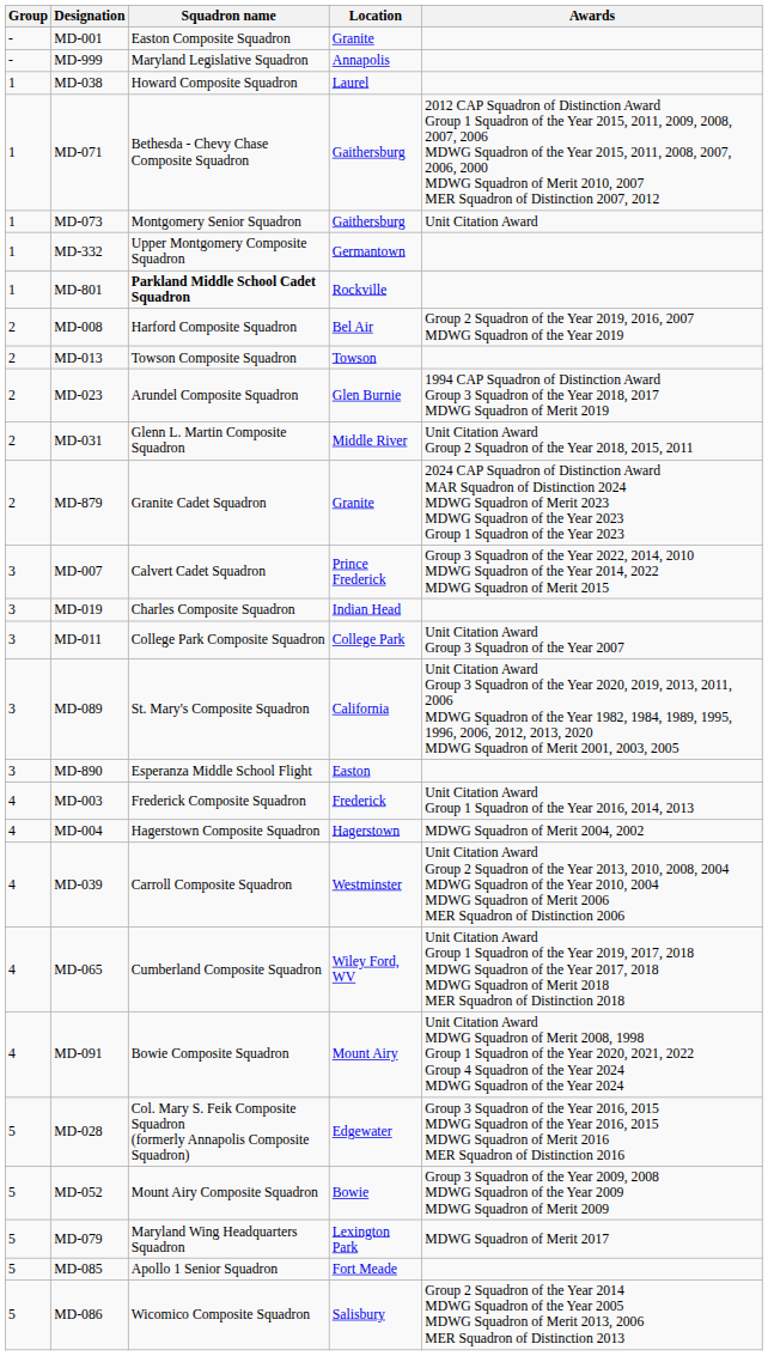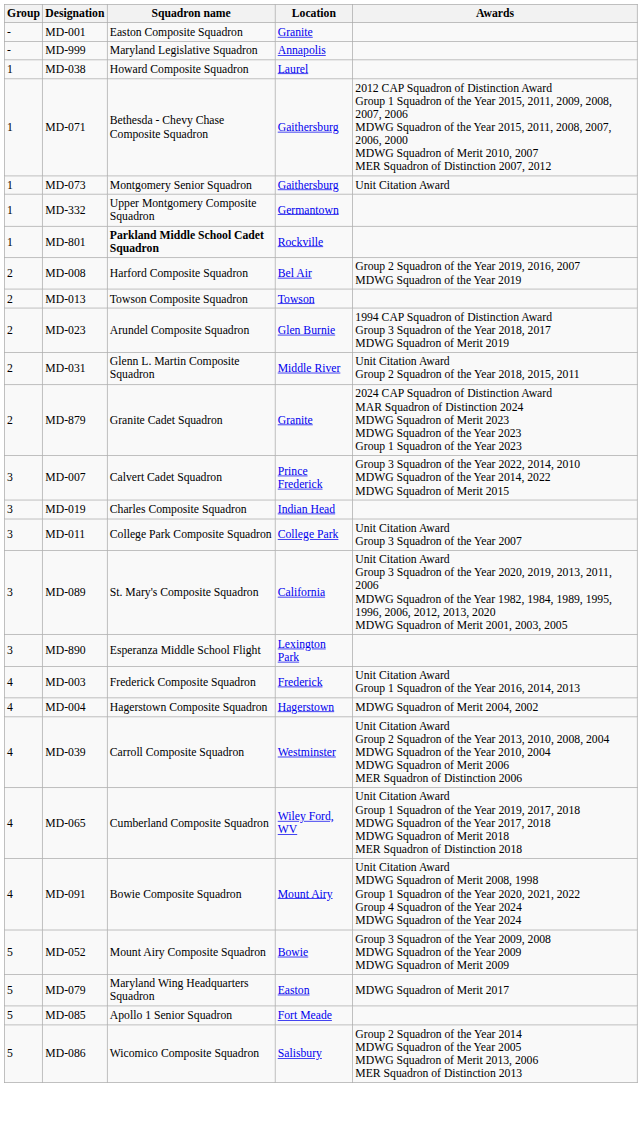 <table class="wikitable">
 <tr>
 <th>Group</th>
 <th>Designation </th>
 <th>Squadron name</th>
 <th>Location</th>
 <th>Awards</th>
 </tr>
 <tr>
 <td>-</td>
 <td>MD-001</td>
 <td>Easton Composite Squadron</td>
 <td><a href='#'>Granite</a></td>
 <td></td>
 </tr>
 <tr>
 <td>-</td>
 <td>MD-999</td>
 <td>Maryland Legislative Squadron</td>
 <td><a href='#'>Annapolis</a></td>
 <td></td>
 </tr>
 <tr>
 <td>1</td>
 <td>MD-038</td>
 <td>Howard Composite Squadron</td>
 <td><a href='#'>Laurel</a></td>
 <td></td>
 </tr>
 <tr>
 <td>1</td>
 <td>MD-071</td>
 <td>Bethesda - Chevy Chase Composite Squadron</td>
 <td><a href='#'>Gaithersburg</a></td>
 <td>2012 CAP Squadron of Distinction Award<br>Group 1 Squadron of the Year 2015, 2011, 2009, 2008, 2007, 2006<br>MDWG Squadron of the Year 2015, 2011, 2008, 2007, 2006, 2000<br>MDWG Squadron of Merit 2010, 2007<br>MER Squadron of Distinction 2007, 2012</td>
 </tr>
 <tr>
 <td>1</td>
 <td>MD-073</td>
 <td>Montgomery Senior Squadron</td>
 <td><a href='#'>Gaithersburg</a></td>
 <td>Unit Citation Award </td>
 </tr>
 <tr>
 <td>1</td>
 <td>MD-332</td>
 <td>Upper Montgomery Composite Squadron</td>
 <td><a href='#'>Germantown</a></td>
 <td></td>
 </tr>
 <tr>
 <td>1</td>
 <td>MD-801</td>
 <td><strong>Parkland Middle School Cadet Squadron</strong></td>
 <td><a href='#'>Rockville</a></td>
 <td></td>
 </tr>
 <tr>
 <td>2</td>
 <td>MD-008</td>
 <td>Harford Composite Squadron</td>
 <td><a href='#'>Bel Air</a></td>
 <td>Group 2 Squadron of the Year 2019, 2016, 2007<br>MDWG Squadron of the Year 2019</td>
 </tr>
 <tr>
 <td>2</td>
 <td>MD-013</td>
 <td>Towson Composite Squadron</td>
 <td><a href='#'>Towson</a></td>
 <td></td>
 </tr>
 <tr>
 <td>2</td>
 <td>MD-023</td>
 <td>Arundel Composite Squadron</td>
 <td><a href='#'>Glen Burnie</a></td>
 <td>1994 CAP Squadron of Distinction Award<br>Group 3 Squadron of the Year 2018, 2017<br>MDWG Squadron of Merit 2019</td>
 </tr>
 <tr>
 <td>2</td>
 <td>MD-031</td>
 <td>Glenn L. Martin Composite Squadron</td>
 <td><a href='#'>Middle River</a></td>
 <td>Unit Citation Award <br>Group 2 Squadron of the Year 2018, 2015, 2011</td>
 </tr>
 <tr>
 <td>2</td>
 <td>MD-879</td>
 <td>Granite Cadet Squadron</td>
 <td><a href='#'>Granite</a></td>
 <td>2024 CAP Squadron of Distinction Award<br>MAR Squadron of Distinction 2024<br>MDWG Squadron of Merit 2023<br>MDWG Squadron of the Year 2023<br>Group 1 Squadron of the Year 2023</td>
 </tr>
 <tr>
 <td>3</td>
 <td>MD-007</td>
 <td>Calvert Cadet Squadron</td>
 <td><a href='#'>Prince Frederick</a></td>
 <td>Group 3 Squadron of the Year 2022, 2014, 2010<br>MDWG Squadron of the Year 2014, 2022<br>MDWG Squadron of Merit 2015</td>
 </tr>
 <tr>
 <td>3</td>
 <td>MD-019</td>
 <td>Charles Composite Squadron</td>
 <td><a href='#'>Indian Head</a></td>
 <td></td>
 </tr>
 <tr>
 <td>3</td>
 <td>MD-011</td>
 <td>College Park Composite Squadron</td>
 <td><a href='#'>College Park</a></td>
 <td>Unit Citation Award <br>Group 3 Squadron of the Year 2007</td>
 </tr>
 <tr>
 <td>3</td>
 <td>MD-089</td>
 <td>St. Mary's Composite Squadron</td>
 <td><a href='#'>California</a></td>
 <td>Unit Citation Award <br>Group 3 Squadron of the Year 2020, 2019, 2013, 2011, 2006<br>MDWG Squadron of the Year 1982, 1984, 1989, 1995, 1996, 2006, 2012, 2013, 2020<br>MDWG Squadron of Merit 2001, 2003, 2005</td>
 </tr>
 <tr>
 <td>3</td>
 <td>MD-890</td>
 <td>Esperanza Middle School Flight</td>
-<td><a href='#'>Easton</a></td>
+<td><a href='#'>Lexington Park</a></td>
 <td></td>
 </tr>
 <tr>
 <td>4</td>
 <td>MD-003</td>
 <td>Frederick Composite Squadron</td>
 <td><a href='#'>Frederick</a></td>
 <td>Unit Citation Award <br>Group 1 Squadron of the Year 2016, 2014, 2013</td>
 </tr>
 <tr>
 <td>4</td>
 <td>MD-004</td>
 <td>Hagerstown Composite Squadron</td>
 <td><a href='#'>Hagerstown</a></td>
 <td>MDWG Squadron of Merit 2004, 2002</td>
 </tr>
 <tr>
 <td>4</td>
 <td>MD-039</td>
 <td>Carroll Composite Squadron</td>
 <td><a href='#'>Westminster</a></td>
 <td>Unit Citation Award <br>Group 2 Squadron of the Year 2013, 2010, 2008, 2004<br>MDWG Squadron of the Year 2010, 2004<br>MDWG Squadron of Merit 2006<br>MER Squadron of Distinction 2006</td>
 </tr>
 <tr>
 <td>4</td>
 <td>MD-065</td>
 <td>Cumberland Composite Squadron</td>
 <td><a href='#'>Wiley Ford, WV</a></td>
 <td>Unit Citation Award <br>Group 1 Squadron of the Year 2019, 2017, 2018 <br>MDWG Squadron of the Year 2017, 2018<br>MDWG Squadron of Merit 2018<br>MER Squadron of Distinction 2018</td>
 </tr>
 <tr>
 <td>4</td>
 <td>MD-091</td>
 <td>Bowie Composite Squadron</td>
 <td><a href='#'>Mount Airy</a></td>
 <td>Unit Citation Award <br>MDWG Squadron of Merit 2008, 1998<br>Group 1 Squadron of the Year 2020, 2021, 2022<br>Group 4 Squadron of the Year 2024<br>MDWG Squadron of the Year 2024</td>
 </tr>
 <tr>
 <td>5</td>
-<td>MD-028</td>
-<td>Col. Mary S. Feik Composite Squadron<br>(formerly Annapolis Composite Squadron)</td>
-<td><a href='#'>Edgewater</a></td>
-<td>Group 3 Squadron of the Year 2016, 2015<br>MDWG Squadron of the Year 2016, 2015 <br>MDWG Squadron of Merit 2016<br> MER Squadron of Distinction 2016</td>
-</tr>
-<tr>
-<td>5</td>
 <td>MD-052</td>
 <td>Mount Airy Composite Squadron</td>
 <td><a href='#'>Bowie</a></td>
 <td>Group 3 Squadron of the Year 2009, 2008<br>MDWG Squadron of the Year 2009<br>MDWG Squadron of Merit 2009</td>
 </tr>
 <tr>
 <td>5</td>
 <td>MD-079</td>
 <td>Maryland Wing Headquarters Squadron</td>
-<td><a href='#'>Lexington Park</a></td>
+<td><a href='#'>Easton</a></td>
 <td>MDWG Squadron of Merit 2017</td>
 </tr>
 <tr>
 <td>5</td>
 <td>MD-085</td>
 <td>Apollo 1 Senior Squadron</td>
 <td><a href='#'>Fort Meade</a></td>
 <td></td>
 </tr>
 <tr>
 <td>5</td>
 <td>MD-086</td>
 <td>Wicomico Composite Squadron</td>
 <td><a href='#'>Salisbury</a></td>
 <td>Group 2 Squadron of the Year 2014<br>MDWG Squadron of the Year 2005<br>MDWG Squadron of Merit 2013, 2006<br>MER Squadron of Distinction 2013</td>
 </tr>
 </table>
